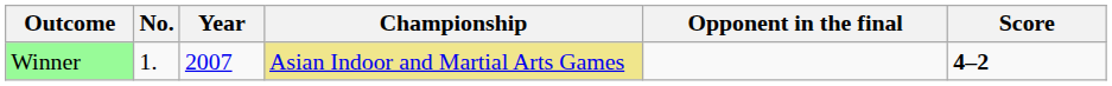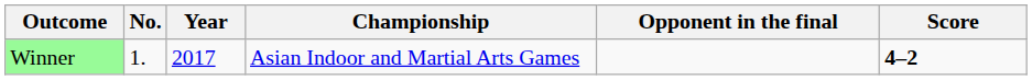 <table class="sortable wikitable">
 <tr>
 <th width="80">Outcome</th>
 <th width="20">No.</th>
 <th width="50">Year</th>
 <th width="250">Championship</th>
 <th width="200">Opponent in the final</th>
 <th width="100">Score</th>
 </tr>
 <tr>
 <td style="background:#98FB98">Winner</td>
 <td>1.</td>
-<td><a href='#'>2007</a></td>
-<td style="background: khaki;"><a href='#'>Asian Indoor and Martial Arts Games</a></td>
+<td><a href='#'>2017</a></td>
+<td><a href='#'>Asian Indoor and Martial Arts Games</a></td>
 <td></td>
 <td><strong>4–2</strong></td>
 </tr>
 </table>
